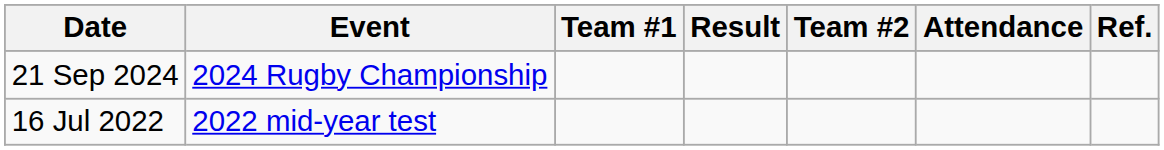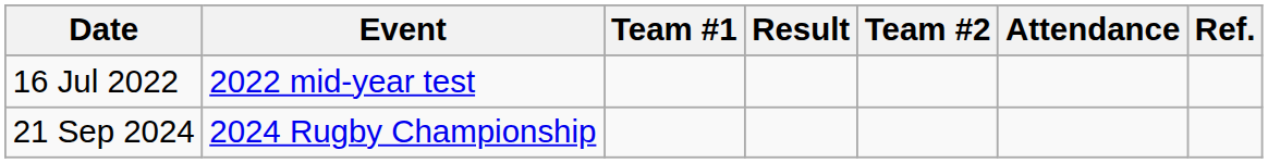 <table class="wikitable" style="text-align:left; width:;">
 <tr>
 <th>Date</th>
 <th>Event</th>
 <th>Team #1</th>
 <th>Result</th>
 <th>Team #2</th>
 <th>Attendance</th>
 <th>Ref.</th>
 </tr>
 <tr>
+<td>16 Jul 2022</td>
+<td><a href='#'>2022 mid-year test</a></td>
+<td></td>
+<td></td>
+<td></td>
+<td></td>
+<td></td>
+</tr>
+<tr>
 <td>21 Sep 2024</td>
 <td><a href='#'>2024 Rugby Championship</a></td>
 <td></td>
 <td></td>
 <td></td>
 <td></td>
 <td></td>
 </tr>
-<tr>
-<td>16 Jul 2022</td>
-<td><a href='#'>2022 mid-year test</a></td>
-<td></td>
-<td></td>
-<td></td>
-<td></td>
-<td></td>
-</tr>
 </table>
